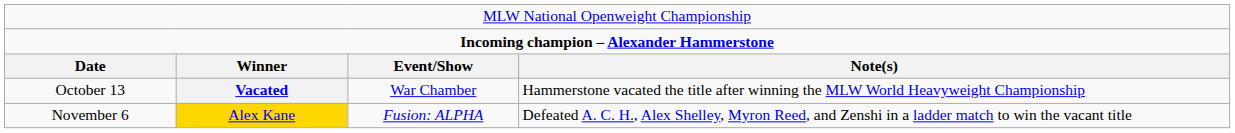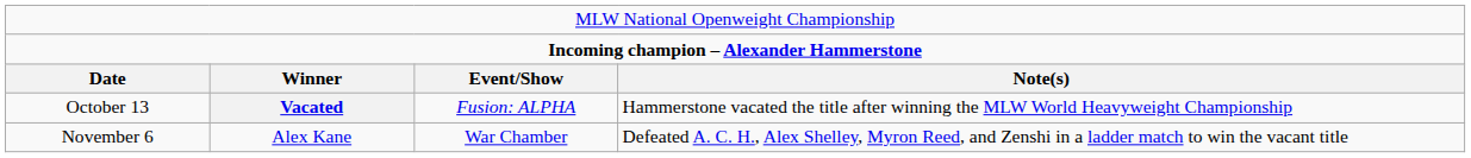 <table class="wikitable" style="text-align:center; width:100%;">
 <tr>
 <td colspan="4" style="text-align: center;"><a href='#'>MLW National Openweight Championship</a></td>
 </tr>
 <tr>
 <td colspan="4" style="text-align: center;"><strong>Incoming champion – <a href='#'>Alexander Hammerstone</a></strong></td>
 </tr>
 <tr>
 <th width=14%>Date</th>
 <th width=14%>Winner</th>
 <th width=14%>Event/Show</th>
 <th width=58%>Note(s)</th>
 </tr>
 <tr>
 <td>October 13</td>
 <th><a href='#'>Vacated</a></th>
-<td><a href='#'>War Chamber</a></td>
+<td><em><a href='#'>Fusion: ALPHA</a></em></td>
 <td align=left>Hammerstone vacated the title after winning the <a href='#'>MLW World Heavyweight Championship</a></td>
 </tr>
 <tr>
 <td>November 6</td>
-<td style="background: gold;"><a href='#'>Alex Kane</a></td>
-<td><em><a href='#'>Fusion: ALPHA</a></em></td>
+<td><a href='#'>Alex Kane</a></td>
+<td><a href='#'>War Chamber</a></td>
 <td align=left>Defeated <a href='#'>A. C. H.</a>, <a href='#'>Alex Shelley</a>, <a href='#'>Myron Reed</a>, and Zenshi in a <a href='#'>ladder match</a> to win the vacant title</td>
 </tr>
 </table>
